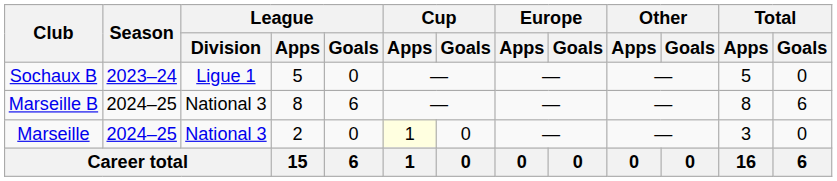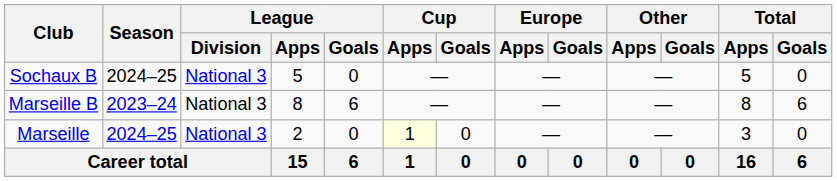 <table class="wikitable" style="text-align:center">
 <tr>
 <th rowspan="2">Club</th>
 <th rowspan="2">Season</th>
 <th colspan="3">League</th>
 <th colspan="2">Cup</th>
 <th colspan="2">Europe</th>
 <th colspan="2">Other</th>
 <th colspan="2">Total</th>
 </tr>
 <tr>
 <th>Division</th>
 <th>Apps</th>
 <th>Goals</th>
 <th>Apps</th>
 <th>Goals</th>
 <th>Apps</th>
 <th>Goals</th>
 <th>Apps</th>
 <th>Goals</th>
 <th>Apps</th>
 <th>Goals</th>
 </tr>
 <tr>
 <td><a href='#'>Sochaux B</a></td>
-<td><a href='#'>2023–24</a></td>
-<td><a href='#'>Ligue 1</a></td>
+<td>2024–25</td>
+<td><a href='#'>National 3</a></td>
 <td>5</td>
 <td>0</td>
 <td colspan="2">—</td>
 <td colspan="2">—</td>
 <td colspan="2">—</td>
 <td>5</td>
 <td>0</td>
 </tr>
 <tr>
 <td><a href='#'>Marseille B</a></td>
-<td>2024–25</td>
+<td><a href='#'>2023–24</a></td>
 <td>National 3</td>
 <td>8</td>
 <td>6</td>
 <td colspan="2">—</td>
 <td colspan="2">—</td>
 <td colspan="2">—</td>
 <td>8</td>
 <td>6</td>
 </tr>
 <tr>
 <td><a href='#'>Marseille</a></td>
 <td><a href='#'>2024–25</a></td>
 <td><a href='#'>National 3</a></td>
 <td>2</td>
 <td>0</td>
 <td style="background: lightyellow;">1</td>
 <td>0</td>
 <td colspan="2">—</td>
 <td colspan="2">—</td>
 <td>3</td>
 <td>0</td>
 </tr>
 <tr>
 <th colspan="3">Career total</th>
 <th>15</th>
 <th>6</th>
 <th>1</th>
 <th>0</th>
 <th>0</th>
 <th>0</th>
 <th>0</th>
 <th>0</th>
 <th>16</th>
 <th>6</th>
 </tr>
 </table>
